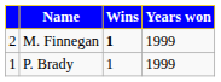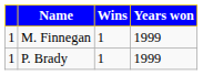 <table class="wikitable">
 <tr>
 <th style="background:blue; color:white; border:1px solid gold;"></th>
 <th style="background:blue; color:white; border:1px solid gold;">Name</th>
 <th style="background:blue; color:white; border:1px solid gold;">Wins</th>
 <th style="background:blue; color:white; border:1px solid gold;">Years won</th>
 </tr>
 <tr>
-<td>2</td>
+<td>1</td>
 <td>M. Finnegan</td>
-<td><strong>1</strong></td>
+<td>1</td>
 <td>1999</td>
 </tr>
 <tr>
 <td>1</td>
 <td>P. Brady</td>
 <td>1</td>
 <td>1999</td>
 </tr>
 </table>
